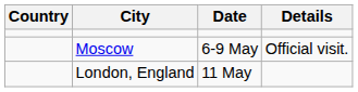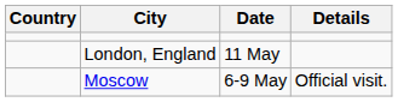 <table class="wikitable sortable">
 <tr>
 <th>Country</th>
 <th>City</th>
 <th>Date</th>
 <th>Details</th>
 </tr>
 <tr>
 <td></td>
 <td></td>
 <td></td>
 <td></td>
 </tr>
 <tr>
 <td></td>
+<td>London, England</td>
+<td>11 May</td>
+<td></td>
+</tr>
+<tr>
+<td></td>
 <td><a href='#'>Moscow</a></td>
 <td data-sort-value="1992">6-9 May</td>
 <td>Official visit.</td>
 </tr>
-<tr>
-<td></td>
-<td>London, England</td>
-<td>11 May</td>
-<td></td>
-</tr>
 </table>
